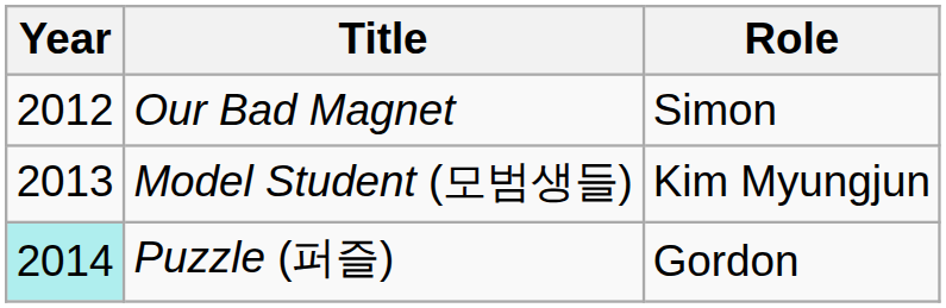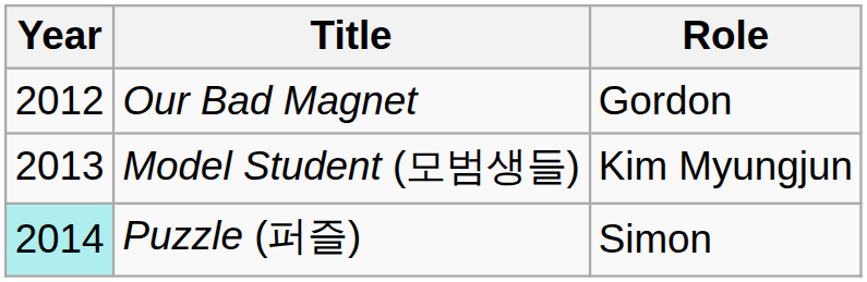 <table class="wikitable">
 <tr>
 <th scope="col">Year</th>
 <th scope="col">Title</th>
 <th scope="col">Role</th>
 </tr>
 <tr>
 <td>2012</td>
 <td><em>Our Bad Magnet</em></td>
-<td>Simon</td>
+<td>Gordon</td>
 </tr>
 <tr>
 <td>2013</td>
 <td><em>Model Student</em> (모범생들)</td>
 <td>Kim Myungjun</td>
 </tr>
 <tr>
 <td style="background: paleturquoise;">2014</td>
 <td><em>Puzzle</em> (퍼즐)</td>
-<td>Gordon</td>
+<td>Simon</td>
 </tr>
 </table>
